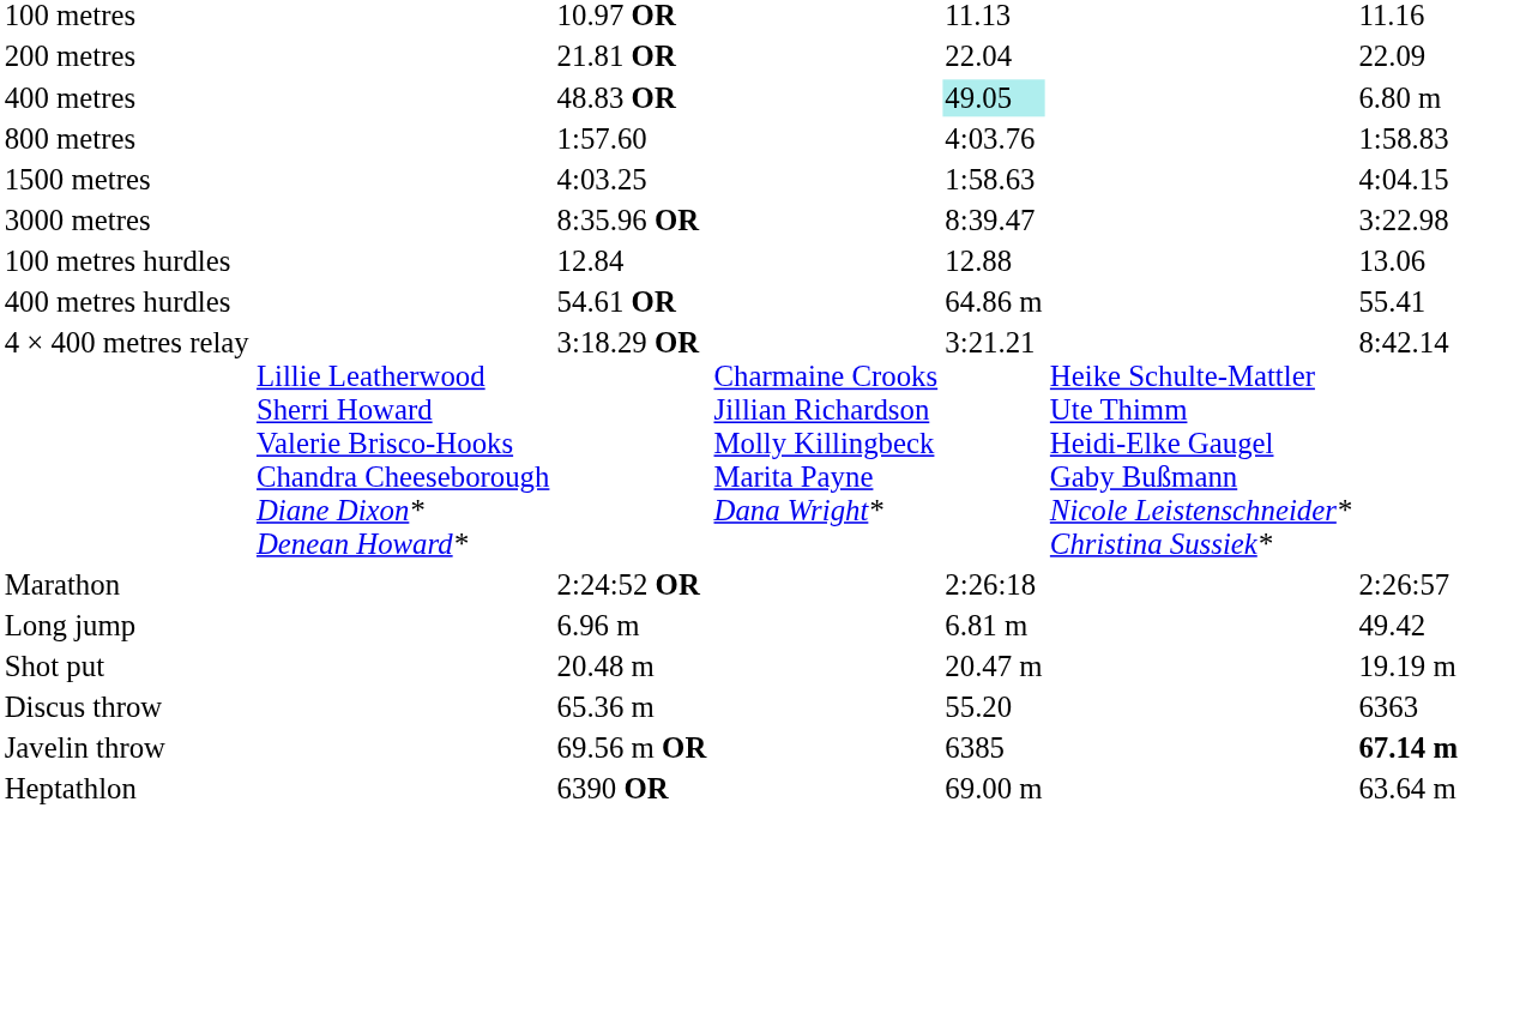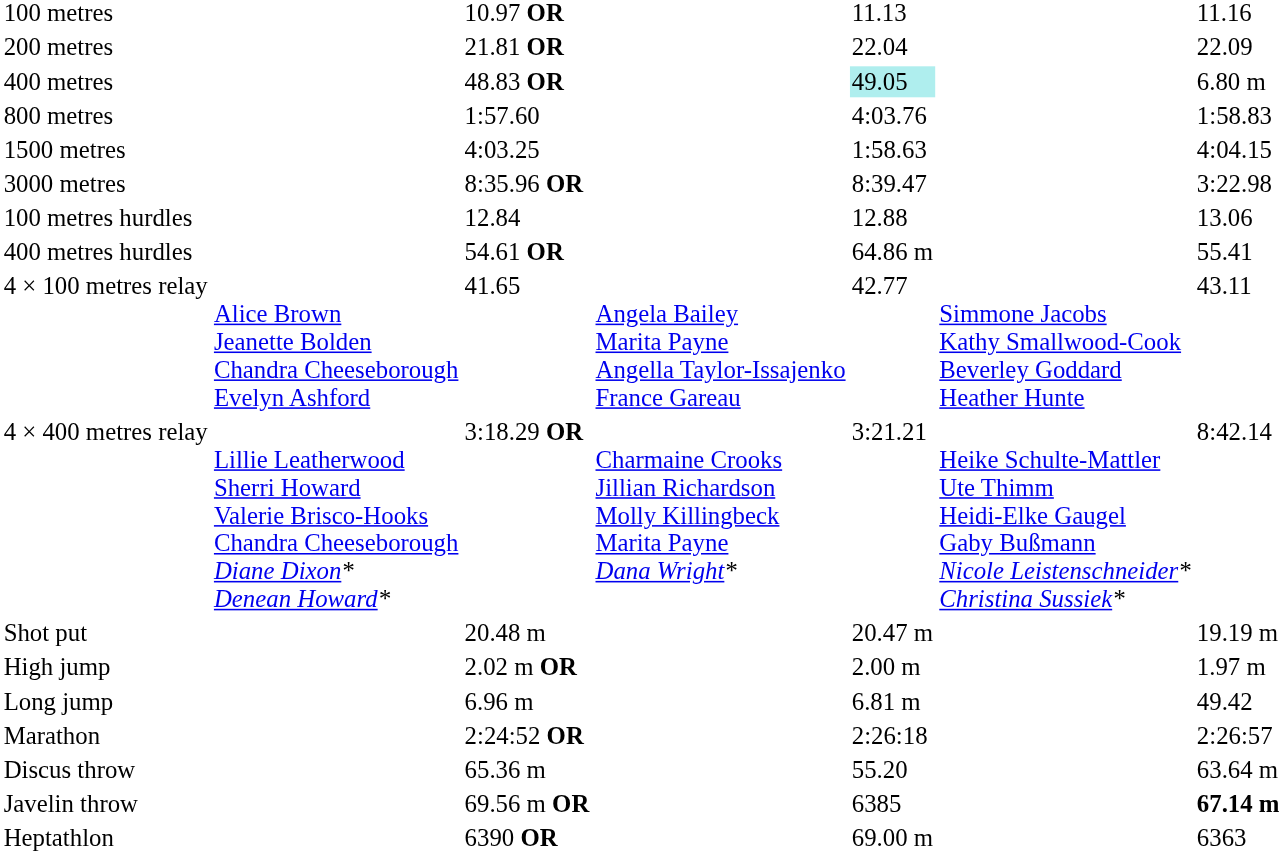 <table>
 <tr>
 <td>100 metres<br></td>
 <td></td>
 <td>10.97 <strong>OR</strong></td>
 <td></td>
 <td>11.13</td>
 <td></td>
 <td>11.16</td>
 </tr>
 <tr>
 <td>200 metres<br></td>
 <td></td>
 <td>21.81 <strong>OR</strong></td>
 <td></td>
 <td>22.04</td>
 <td></td>
 <td>22.09</td>
 </tr>
 <tr>
 <td>400 metres<br></td>
 <td></td>
 <td>48.83 <strong>OR</strong></td>
 <td></td>
 <td style="background: paleturquoise;">49.05</td>
 <td></td>
 <td>6.80 m</td>
 </tr>
 <tr>
 <td>800 metres<br></td>
 <td></td>
 <td>1:57.60</td>
 <td></td>
 <td>4:03.76</td>
 <td></td>
 <td>1:58.83</td>
 </tr>
 <tr>
 <td>1500 metres<br></td>
 <td></td>
 <td>4:03.25</td>
 <td></td>
 <td>1:58.63</td>
 <td></td>
 <td>4:04.15</td>
 </tr>
 <tr>
 <td>3000 metres<br></td>
 <td></td>
 <td>8:35.96 <strong>OR</strong></td>
 <td></td>
 <td>8:39.47</td>
 <td></td>
 <td>3:22.98</td>
 </tr>
 <tr>
 <td rowspan=2>100 metres hurdles<br></td>
 <td rowspan=2></td>
 <td rowspan=2>12.84</td>
 <td rowspan=2></td>
 <td rowspan=2>12.88</td>
 <td></td>
 <td rowspan=2>13.06</td>
 </tr>
 <tr>
 <td></td>
 </tr>
 <tr>
 <td>400 metres hurdles<br></td>
 <td></td>
 <td>54.61 <strong>OR</strong></td>
 <td></td>
 <td>64.86 m</td>
 <td></td>
 <td>55.41</td>
 </tr>
 <tr valign="top">
+<td>4 × 100 metres relay<br></td>
+<td><br><a href='#'>Alice Brown</a><br><a href='#'>Jeanette Bolden</a><br><a href='#'>Chandra Cheeseborough</a><br><a href='#'>Evelyn Ashford</a></td>
+<td>41.65</td>
+<td><br><a href='#'>Angela Bailey</a><br><a href='#'>Marita Payne</a><br><a href='#'>Angella Taylor-Issajenko</a><br><a href='#'>France Gareau</a></td>
+<td>42.77</td>
+<td><br><a href='#'>Simmone Jacobs</a><br><a href='#'>Kathy Smallwood-Cook</a><br><a href='#'>Beverley Goddard</a><br><a href='#'>Heather Hunte</a></td>
+<td>43.11</td>
+</tr>
+<tr valign="top">
 <td>4 × 400 metres relay<br></td>
 <td><br><a href='#'>Lillie Leatherwood</a><br><a href='#'>Sherri Howard</a><br><a href='#'>Valerie Brisco-Hooks</a><br><a href='#'>Chandra Cheeseborough</a><br><em><a href='#'>Diane Dixon</a>*</em><br><em><a href='#'>Denean Howard</a>*</em></td>
 <td>3:18.29 <strong>OR</strong></td>
 <td><br><a href='#'>Charmaine Crooks</a><br><a href='#'>Jillian Richardson</a><br><a href='#'>Molly Killingbeck</a><br><a href='#'>Marita Payne</a><br><em><a href='#'>Dana Wright</a>*</em></td>
 <td>3:21.21</td>
 <td><br><a href='#'>Heike Schulte-Mattler</a><br><a href='#'>Ute Thimm</a><br><a href='#'>Heidi-Elke Gaugel</a><br><a href='#'>Gaby Bußmann</a><br><em><a href='#'>Nicole Leistenschneider</a>*</em><br><em><a href='#'>Christina Sussiek</a>*</em></td>
 <td>8:42.14</td>
+</tr>
+<tr>
+<td>Shot put<br></td>
+<td></td>
+<td>20.48 m</td>
+<td></td>
+<td>20.47 m</td>
+<td></td>
+<td>19.19 m</td>
+</tr>
+<tr>
+<td>High jump<br></td>
+<td></td>
+<td>2.02 m <strong>OR</strong></td>
+<td></td>
+<td>2.00 m</td>
+<td></td>
+<td>1.97 m</td>
+</tr>
+<tr>
+<td>Long jump<br></td>
+<td></td>
+<td>6.96 m</td>
+<td></td>
+<td>6.81 m</td>
+<td></td>
+<td>49.42</td>
 </tr>
 <tr>
 <td>Marathon<br></td>
 <td></td>
 <td>2:24:52 <strong>OR</strong></td>
 <td></td>
 <td>2:26:18</td>
 <td></td>
 <td>2:26:57</td>
 </tr>
 <tr>
-<td>Long jump<br></td>
-<td></td>
-<td>6.96 m</td>
-<td></td>
-<td>6.81 m</td>
-<td></td>
-<td>49.42</td>
-</tr>
-<tr>
-<td>Shot put<br></td>
-<td></td>
-<td>20.48 m</td>
-<td></td>
-<td>20.47 m</td>
-<td></td>
-<td>19.19 m</td>
-</tr>
-<tr>
 <td>Discus throw<br></td>
 <td></td>
 <td>65.36 m</td>
 <td></td>
 <td>55.20</td>
 <td></td>
-<td>6363</td>
+<td>63.64 m</td>
 </tr>
 <tr>
 <td>Javelin throw<br></td>
 <td></td>
 <td>69.56 m <strong>OR</strong></td>
 <td></td>
 <td>6385</td>
 <td></td>
 <td><strong>67.14 m</strong></td>
 </tr>
 <tr>
 <td>Heptathlon<br></td>
 <td></td>
 <td>6390 <strong>OR</strong></td>
 <td></td>
 <td>69.00 m</td>
 <td></td>
-<td>63.64 m</td>
+<td>6363</td>
 </tr>
 </table>
